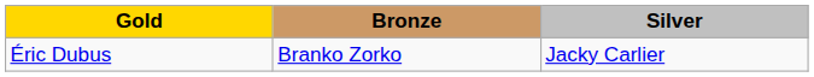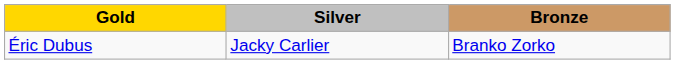 <table class="wikitable" style="text-align:left">
 <tr align="center">
 <td width=200 bgcolor=gold><strong>Gold</strong></td>
+<td width=200 bgcolor=silver><strong>Silver</strong></td>
 <td width=200 bgcolor=CC9966><strong>Bronze</strong></td>
-<td width=200 bgcolor=silver><strong>Silver</strong></td>
 </tr>
 <tr>
 <td><a href='#'>Éric Dubus</a><br><em></em></td>
+<td><a href='#'>Jacky Carlier</a><br><em></em></td>
 <td><a href='#'>Branko Zorko</a><br><em></em></td>
-<td><a href='#'>Jacky Carlier</a><br><em></em></td>
 </tr>
 </table>
